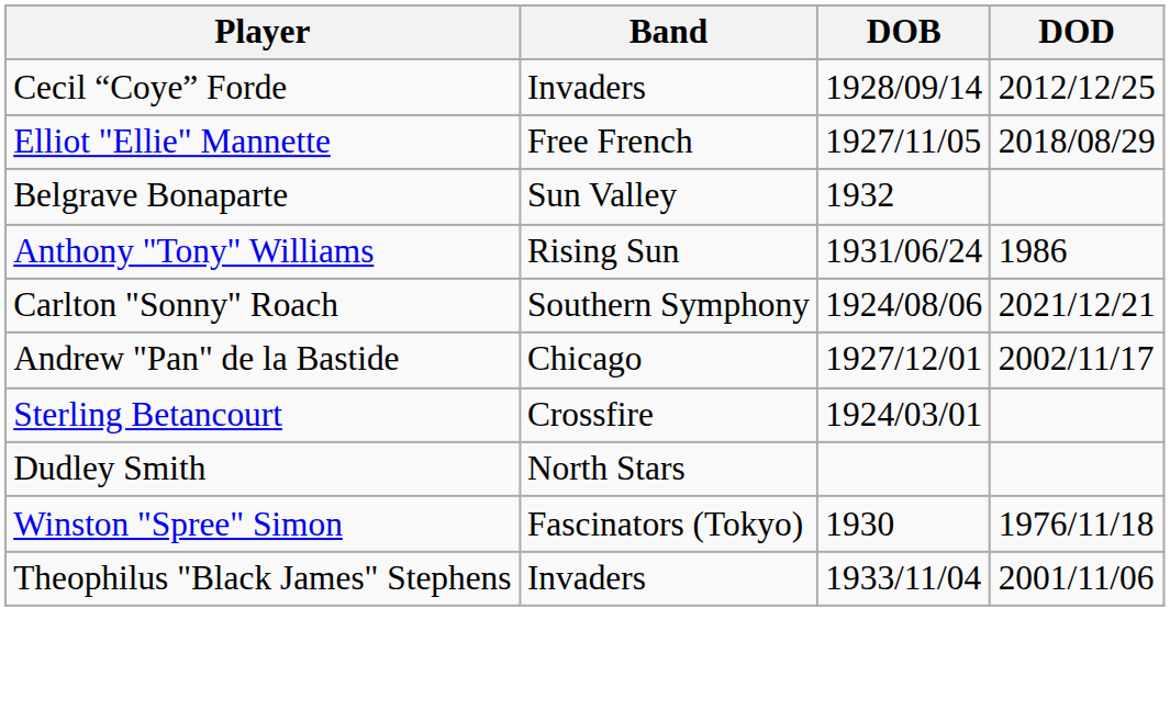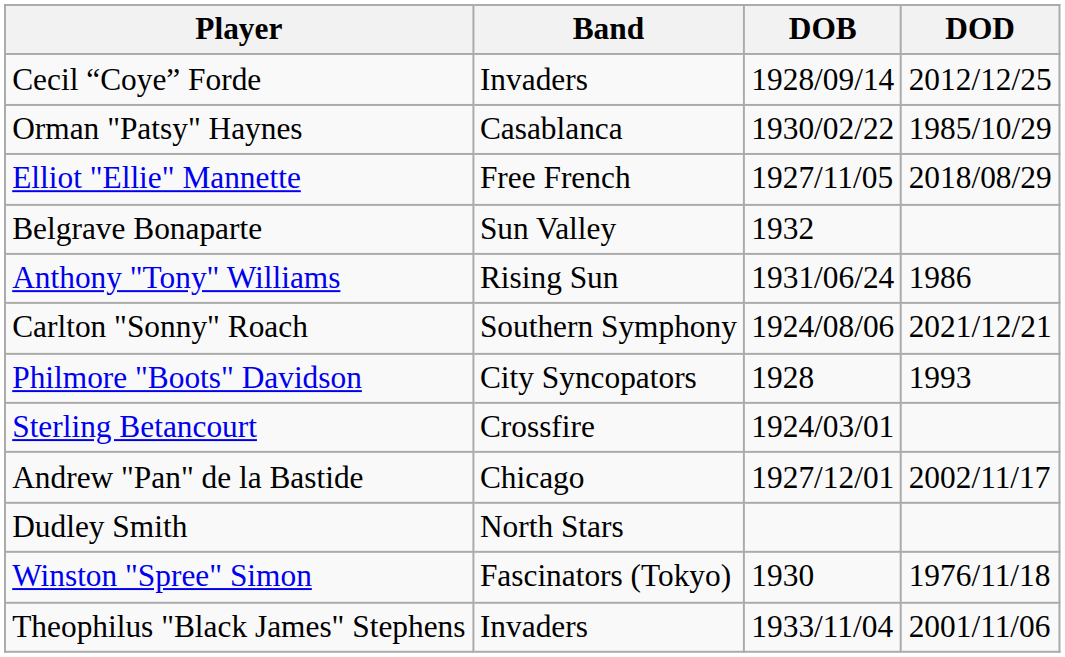 <table class="wikitable">
 <tr class="hintergrundfarbe5">
 <th>Player</th>
 <th>Band</th>
 <th>DOB</th>
 <th>DOD</th>
 </tr>
 <tr Cecil “Coye” Forde || Invaders>
 <td>Cecil “Coye” Forde</td>
 <td>Invaders</td>
 <td>1928/09/14</td>
 <td>2012/12/25</td>
+</tr>
+<tr>
+<td>Orman "Patsy" Haynes</td>
+<td>Casablanca</td>
+<td>1930/02/22</td>
+<td>1985/10/29</td>
 </tr>
 <tr>
 <td><a href='#'>Elliot "Ellie" Mannette</a></td>
 <td>Free French</td>
 <td>1927/11/05</td>
 <td>2018/08/29</td>
 </tr>
 <tr>
 <td>Belgrave Bonaparte</td>
 <td>Sun Valley</td>
 <td>1932</td>
 <td></td>
 </tr>
 <tr>
 <td><a href='#'>Anthony "Tony" Williams</a></td>
 <td>Rising Sun</td>
 <td>1931/06/24</td>
 <td>1986</td>
 </tr>
 <tr>
 <td>Carlton "Sonny" Roach</td>
 <td>Southern Symphony</td>
 <td>1924/08/06</td>
 <td>2021/12/21</td>
 </tr>
 <tr>
-<td>Andrew "Pan" de la Bastide</td>
-<td>Chicago</td>
-<td>1927/12/01</td>
-<td>2002/11/17</td>
+<td><a href='#'>Philmore "Boots" Davidson</a></td>
+<td>City Syncopators</td>
+<td>1928</td>
+<td>1993</td>
 </tr>
 <tr>
 <td><a href='#'>Sterling Betancourt</a></td>
 <td>Crossfire</td>
 <td>1924/03/01</td>
 <td></td>
+</tr>
+<tr>
+<td>Andrew "Pan" de la Bastide</td>
+<td>Chicago</td>
+<td>1927/12/01</td>
+<td>2002/11/17</td>
 </tr>
 <tr>
 <td>Dudley Smith</td>
 <td>North Stars</td>
 <td></td>
 <td></td>
 </tr>
 <tr>
 <td><a href='#'>Winston "Spree" Simon</a></td>
 <td>Fascinators (Tokyo)</td>
 <td>1930</td>
 <td>1976/11/18</td>
 </tr>
 <tr>
 <td>Theophilus "Black James" Stephens</td>
 <td>Invaders</td>
 <td>1933/11/04</td>
 <td>2001/11/06</td>
 </tr>
 </table>
